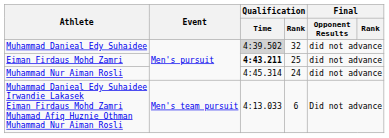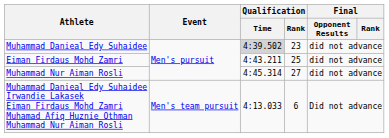 <table class="wikitable" style="font-size:90%;">
 <tr>
 <th rowspan=2>Athlete</th>
 <th rowspan=2>Event</th>
 <th colspan=2>Qualification</th>
 <th colspan=2>Final</th>
 </tr>
 <tr style="font-size:95%">
 <th>Time</th>
 <th>Rank</th>
 <th>Opponent<br>Results</th>
 <th>Rank</th>
 </tr>
 <tr align=center>
 <td align=left><a href='#'>Muhammad Danieal Edy Suhaidee</a></td>
 <td align=left rowspan=3><a href='#'>Men's pursuit</a></td>
 <td style="background: lightgrey;">4:39.502</td>
-<td>32</td>
+<td>23</td>
 <td colspan=2>did not advance</td>
 </tr>
 <tr align=center>
 <td align=left><a href='#'>Eiman Firdaus Mohd Zamri</a></td>
-<td><strong>4:43.211</strong></td>
+<td>4:43.211</td>
 <td>25</td>
 <td colspan=2>did not advance</td>
 </tr>
 <tr align=center>
 <td align=left><a href='#'>Muhammad Nur Aiman Rosli</a></td>
 <td>4:45.314</td>
-<td>24</td>
+<td>27</td>
 <td colspan=2>did not advance</td>
 </tr>
 <tr align=center>
 <td align=left><a href='#'>Muhammad Danieal Edy Suhaidee</a><br><a href='#'>Irwandie Lakasek</a><br><a href='#'>Eiman Firdaus Mohd Zamri</a><br><a href='#'>Muhamad Afiq Huznie Othman</a><br><a href='#'>Muhammad Nur Aiman Rosli</a></td>
 <td align=left><a href='#'>Men's team pursuit</a></td>
 <td>4:13.033</td>
 <td>6</td>
 <td colspan = 2>Did not advance</td>
 </tr>
 </table>
